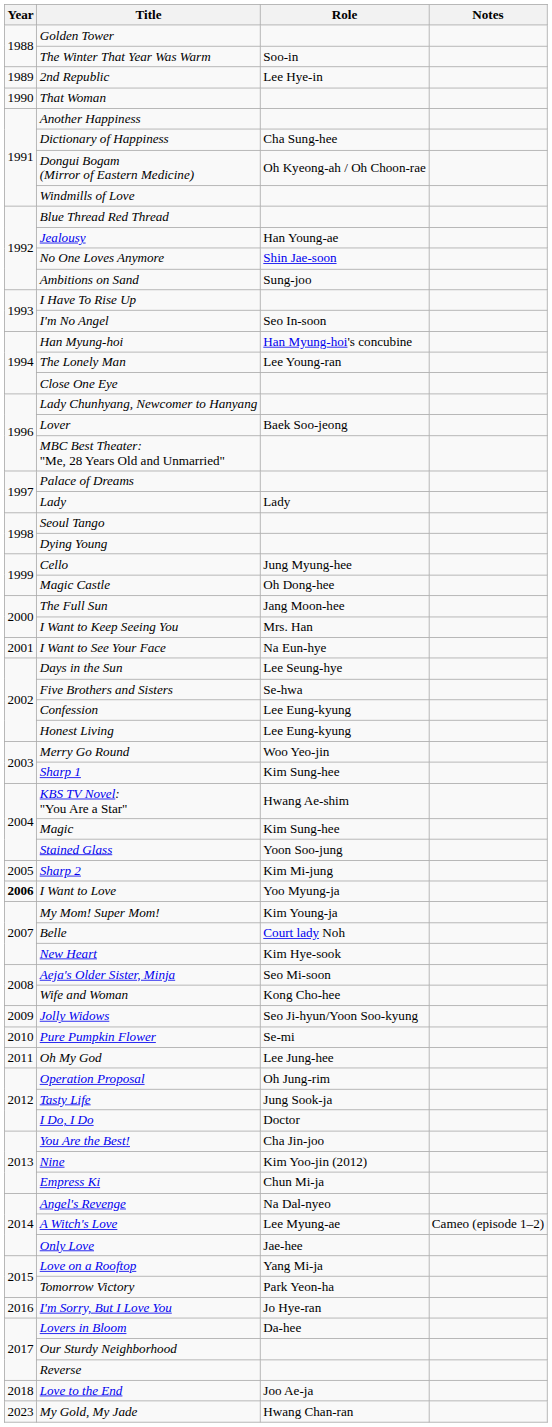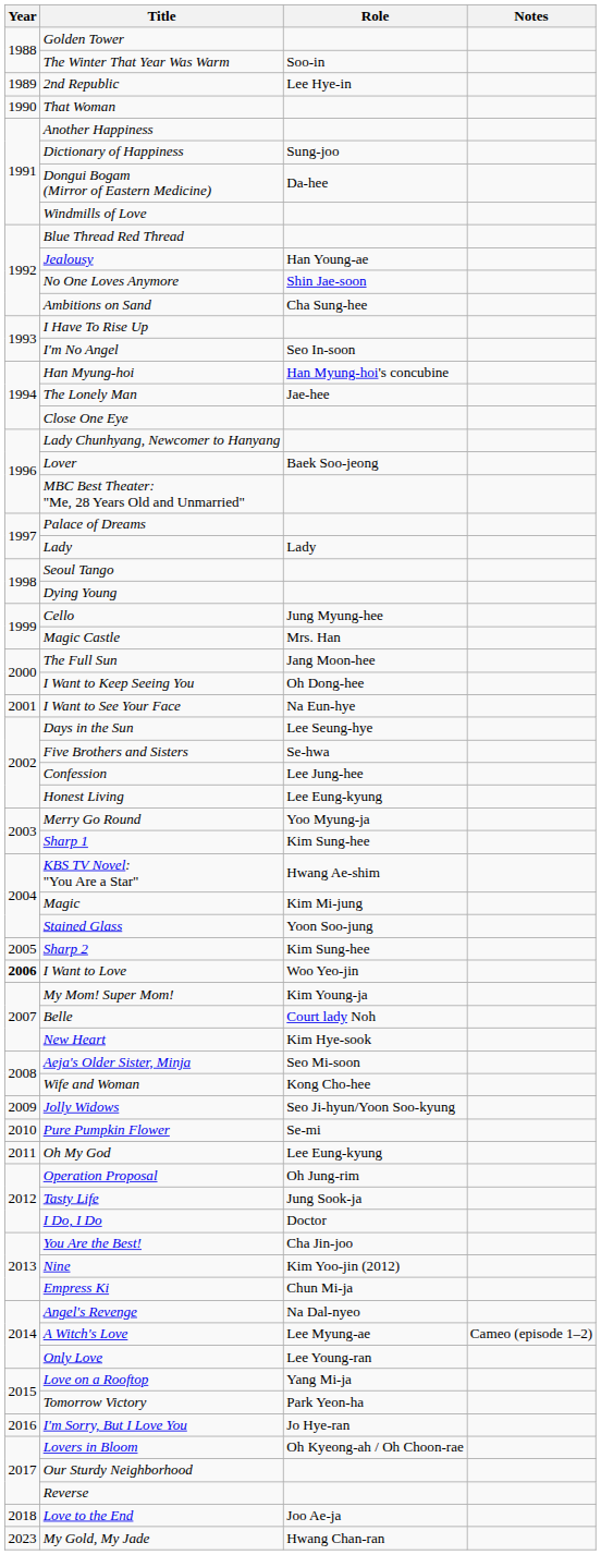 <table class="wikitable sortable">
 <tr>
 <th>Year</th>
 <th>Title</th>
 <th>Role</th>
 <th>Notes</th>
 </tr>
 <tr>
 <td rowspan=2>1988</td>
 <td><em>Golden Tower</em></td>
 <td></td>
 <td></td>
 </tr>
 <tr>
 <td><em>The Winter That Year Was Warm</em></td>
 <td>Soo-in</td>
 <td></td>
 </tr>
 <tr>
 <td>1989</td>
 <td><em>2nd Republic</em></td>
 <td>Lee Hye-in</td>
 <td></td>
 </tr>
 <tr>
 <td>1990</td>
 <td><em>That Woman</em></td>
 <td></td>
 <td></td>
 </tr>
 <tr>
 <td rowspan=4>1991</td>
 <td><em>Another Happiness</em></td>
 <td></td>
 <td></td>
 </tr>
 <tr>
 <td><em>Dictionary of Happiness</em></td>
-<td>Cha Sung-hee</td>
+<td>Sung-joo</td>
 <td></td>
 </tr>
 <tr>
 <td><em>Dongui Bogam <br> (Mirror of Eastern Medicine)</em></td>
-<td>Oh Kyeong-ah / Oh Choon-rae</td>
+<td>Da-hee</td>
 <td></td>
 </tr>
 <tr>
 <td><em>Windmills of Love</em></td>
 <td></td>
 <td></td>
 </tr>
 <tr>
 <td rowspan=4>1992</td>
 <td><em>Blue Thread Red Thread</em></td>
 <td></td>
 <td></td>
 </tr>
 <tr>
 <td><em><a href='#'>Jealousy</a></em></td>
 <td>Han Young-ae</td>
 <td></td>
 </tr>
 <tr>
 <td><em>No One Loves Anymore</em></td>
 <td><a href='#'>Shin Jae-soon</a></td>
 <td></td>
 </tr>
 <tr>
 <td><em>Ambitions on Sand</em></td>
-<td>Sung-joo</td>
+<td>Cha Sung-hee</td>
 <td></td>
 </tr>
 <tr>
 <td rowspan=2>1993</td>
 <td><em>I Have To Rise Up</em></td>
 <td></td>
 <td></td>
 </tr>
 <tr>
 <td><em>I'm No Angel</em></td>
 <td>Seo In-soon</td>
 <td></td>
 </tr>
 <tr>
 <td rowspan=3>1994</td>
 <td><em>Han Myung-hoi</em></td>
 <td><a href='#'>Han Myung-hoi</a>'s concubine</td>
 <td></td>
 </tr>
 <tr>
 <td><em>The Lonely Man</em></td>
-<td>Lee Young-ran</td>
+<td>Jae-hee</td>
 <td></td>
 </tr>
 <tr>
 <td><em>Close One Eye</em></td>
 <td></td>
 <td></td>
 </tr>
 <tr>
 <td rowspan=3>1996</td>
 <td><em>Lady Chunhyang, Newcomer to Hanyang</em></td>
 <td></td>
 <td></td>
 </tr>
 <tr>
 <td><em>Lover</em></td>
 <td>Baek Soo-jeong</td>
 <td></td>
 </tr>
 <tr>
 <td><em>MBC Best Theater:</em><br>"Me, 28 Years Old and Unmarried"</td>
 <td></td>
 <td></td>
 </tr>
 <tr>
 <td rowspan=2>1997</td>
 <td><em>Palace of Dreams</em></td>
 <td></td>
 <td></td>
 </tr>
 <tr>
 <td><em>Lady</em></td>
 <td>Lady</td>
 <td></td>
 </tr>
 <tr>
 <td rowspan=2>1998</td>
 <td><em>Seoul Tango</em></td>
 <td></td>
 <td></td>
 </tr>
 <tr>
 <td><em>Dying Young</em></td>
 <td></td>
 <td></td>
 </tr>
 <tr>
 <td rowspan=2>1999</td>
 <td><em>Cello</em></td>
 <td>Jung Myung-hee</td>
 <td></td>
 </tr>
 <tr>
 <td><em>Magic Castle</em></td>
-<td>Oh Dong-hee</td>
+<td>Mrs. Han</td>
 <td></td>
 </tr>
 <tr>
 <td rowspan=2>2000</td>
 <td><em>The Full Sun</em></td>
 <td>Jang Moon-hee</td>
 <td></td>
 </tr>
 <tr>
 <td><em>I Want to Keep Seeing You</em></td>
-<td>Mrs. Han</td>
+<td>Oh Dong-hee</td>
 <td></td>
 </tr>
 <tr>
 <td>2001</td>
 <td><em>I Want to See Your Face</em></td>
 <td>Na Eun-hye</td>
 <td></td>
 </tr>
 <tr>
 <td rowspan=4>2002</td>
 <td><em>Days in the Sun</em></td>
 <td>Lee Seung-hye</td>
 <td></td>
 </tr>
 <tr>
 <td><em>Five Brothers and Sisters</em></td>
 <td>Se-hwa</td>
 <td></td>
 </tr>
 <tr>
 <td><em>Confession</em></td>
-<td>Lee Eung-kyung</td>
+<td>Lee Jung-hee</td>
 <td></td>
 </tr>
 <tr>
 <td><em>Honest Living</em></td>
 <td>Lee Eung-kyung</td>
 <td></td>
 </tr>
 <tr>
 <td rowspan=2>2003</td>
 <td><em>Merry Go Round</em></td>
-<td>Woo Yeo-jin</td>
+<td>Yoo Myung-ja</td>
 <td></td>
 </tr>
 <tr>
 <td><em><a href='#'>Sharp 1</a></em></td>
 <td>Kim Sung-hee</td>
 <td></td>
 </tr>
 <tr>
 <td rowspan=3>2004</td>
 <td><em><a href='#'>KBS TV Novel</a>:</em><br>"You Are a Star"</td>
 <td>Hwang Ae-shim</td>
 <td></td>
 </tr>
 <tr>
 <td><em>Magic</em></td>
-<td>Kim Sung-hee</td>
+<td>Kim Mi-jung</td>
 <td></td>
 </tr>
 <tr>
 <td><em><a href='#'>Stained Glass</a></em></td>
 <td>Yoon Soo-jung</td>
 <td></td>
 </tr>
 <tr>
 <td>2005</td>
 <td><em><a href='#'>Sharp 2</a></em></td>
-<td>Kim Mi-jung</td>
+<td>Kim Sung-hee</td>
 <td></td>
 </tr>
 <tr>
 <td><strong>2006</strong></td>
 <td><em>I Want to Love</em></td>
-<td>Yoo Myung-ja</td>
+<td>Woo Yeo-jin</td>
 <td></td>
 </tr>
 <tr>
 <td rowspan=3>2007</td>
 <td><em>My Mom! Super Mom!</em></td>
 <td>Kim Young-ja</td>
 <td></td>
 </tr>
 <tr>
 <td><em>Belle</em></td>
 <td><a href='#'>Court lady</a> Noh</td>
 <td></td>
 </tr>
 <tr>
 <td><em><a href='#'>New Heart</a></em></td>
 <td>Kim Hye-sook</td>
 <td></td>
 </tr>
 <tr>
 <td rowspan=2>2008</td>
 <td><em><a href='#'>Aeja's Older Sister, Minja</a></em></td>
 <td>Seo Mi-soon</td>
 <td></td>
 </tr>
 <tr>
 <td><em>Wife and Woman</em> </td>
 <td>Kong Cho-hee</td>
 <td></td>
 </tr>
 <tr>
 <td>2009</td>
 <td><em><a href='#'>Jolly Widows</a></em></td>
 <td>Seo Ji-hyun/Yoon Soo-kyung</td>
 <td></td>
 </tr>
 <tr>
 <td>2010</td>
 <td><em><a href='#'>Pure Pumpkin Flower</a></em></td>
 <td>Se-mi</td>
 <td></td>
 </tr>
 <tr>
 <td>2011</td>
 <td><em>Oh My God</em></td>
-<td>Lee Jung-hee</td>
+<td>Lee Eung-kyung</td>
 <td></td>
 </tr>
 <tr>
 <td rowspan=3>2012</td>
 <td><em><a href='#'>Operation Proposal</a></em></td>
 <td>Oh Jung-rim</td>
 <td></td>
 </tr>
 <tr>
 <td><em><a href='#'>Tasty Life</a></em></td>
 <td>Jung Sook-ja</td>
 <td></td>
 </tr>
 <tr>
 <td><em><a href='#'>I Do, I Do</a></em></td>
 <td>Doctor</td>
 <td></td>
 </tr>
 <tr>
 <td rowspan=3>2013</td>
 <td><em><a href='#'>You Are the Best!</a></em></td>
 <td>Cha Jin-joo</td>
 <td></td>
 </tr>
 <tr>
 <td><em><a href='#'>Nine</a></em></td>
 <td>Kim Yoo-jin (2012)</td>
 <td></td>
 </tr>
 <tr>
 <td><em><a href='#'>Empress Ki</a></em></td>
 <td>Chun Mi-ja</td>
 <td></td>
 </tr>
 <tr>
 <td rowspan=3>2014</td>
 <td><em><a href='#'>Angel's Revenge</a></em></td>
 <td>Na Dal-nyeo</td>
 <td></td>
 </tr>
 <tr>
 <td><em><a href='#'>A Witch's Love</a></em></td>
 <td>Lee Myung-ae</td>
 <td>Cameo (episode 1–2)</td>
 </tr>
 <tr>
 <td><em><a href='#'>Only Love</a></em></td>
-<td>Jae-hee</td>
+<td>Lee Young-ran</td>
 <td></td>
 </tr>
 <tr>
 <td rowspan=2>2015</td>
 <td><em><a href='#'>Love on a Rooftop</a></em></td>
 <td>Yang Mi-ja</td>
 <td></td>
 </tr>
 <tr>
 <td><em>Tomorrow Victory</em></td>
 <td>Park Yeon-ha</td>
 <td></td>
 </tr>
 <tr>
 <td>2016</td>
 <td><em><a href='#'>I'm Sorry, But I Love You</a></em></td>
 <td>Jo Hye-ran</td>
 <td></td>
 </tr>
 <tr>
 <td rowspan=3>2017</td>
 <td><em><a href='#'>Lovers in Bloom</a></em></td>
-<td>Da-hee</td>
+<td>Oh Kyeong-ah / Oh Choon-rae</td>
 <td></td>
 </tr>
 <tr>
 <td><em>Our Sturdy Neighborhood</em></td>
 <td></td>
 <td></td>
 </tr>
 <tr>
 <td><em>Reverse</em></td>
 <td></td>
 <td></td>
 </tr>
 <tr>
 <td>2018</td>
 <td><em><a href='#'>Love to the End</a></em></td>
 <td>Joo Ae-ja</td>
 <td></td>
 </tr>
 <tr>
 <td>2023</td>
 <td><em>My Gold, My Jade</em></td>
 <td>Hwang Chan-ran</td>
 <td></td>
 </tr>
 </table>
